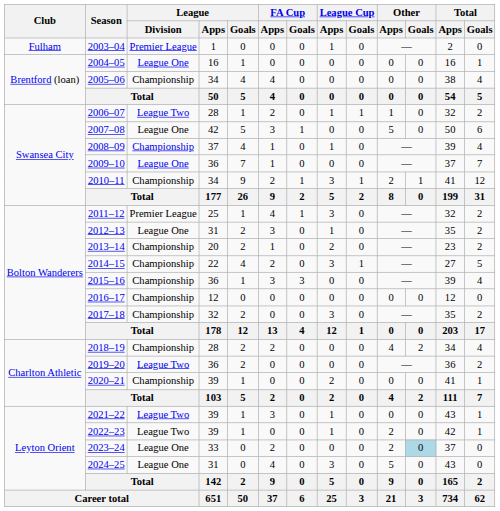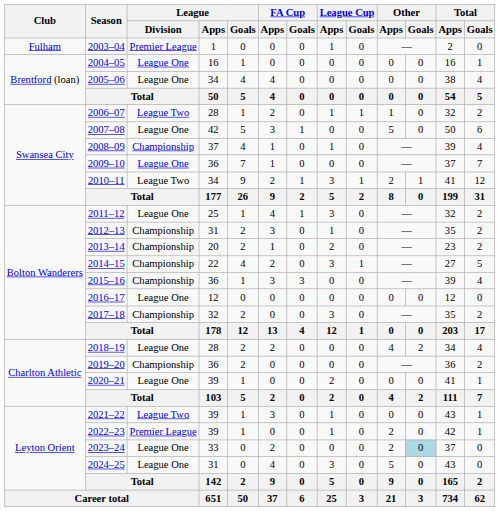 <table class="wikitable" style="text-align:center">
 <tr>
 <th rowspan="2">Club</th>
 <th rowspan="2">Season</th>
 <th colspan="3">League</th>
 <th colspan="2"><a href='#'>FA Cup</a></th>
 <th colspan="2"><a href='#'>League Cup</a></th>
 <th colspan="2">Other</th>
 <th colspan="2">Total</th>
 </tr>
 <tr>
 <th>Division</th>
 <th>Apps</th>
 <th>Goals</th>
 <th>Apps</th>
 <th>Goals</th>
 <th>Apps</th>
 <th>Goals</th>
 <th>Apps</th>
 <th>Goals</th>
 <th>Apps</th>
 <th>Goals</th>
 </tr>
 <tr>
 <td><a href='#'>Fulham</a></td>
 <td><a href='#'>2003–04</a></td>
 <td><a href='#'>Premier League</a></td>
 <td>1</td>
 <td>0</td>
 <td>0</td>
 <td>0</td>
 <td>1</td>
 <td>0</td>
 <td colspan="2">—</td>
 <td>2</td>
 <td>0</td>
 </tr>
 <tr>
 <td rowspan="3"><a href='#'>Brentford</a> (loan)</td>
 <td><a href='#'>2004–05</a></td>
 <td><a href='#'>League One</a></td>
 <td>16</td>
 <td>1</td>
 <td>0</td>
 <td>0</td>
 <td>0</td>
 <td>0</td>
 <td>0</td>
 <td>0</td>
 <td>16</td>
 <td>1</td>
 </tr>
 <tr>
 <td><a href='#'>2005–06</a></td>
-<td>Championship</td>
+<td>League One</td>
 <td>34</td>
 <td>4</td>
 <td>4</td>
 <td>0</td>
 <td>0</td>
 <td>0</td>
 <td>0</td>
 <td>0</td>
 <td>38</td>
 <td>4</td>
 </tr>
 <tr>
 <th colspan="2">Total</th>
 <th>50</th>
 <th>5</th>
 <th>4</th>
 <th>0</th>
 <th>0</th>
 <th>0</th>
 <th>0</th>
 <th>0</th>
 <th>54</th>
 <th>5</th>
 </tr>
 <tr>
 <td rowspan="6"><a href='#'>Swansea City</a></td>
 <td><a href='#'>2006–07</a></td>
 <td><a href='#'>League Two</a></td>
 <td>28</td>
 <td>1</td>
 <td>2</td>
 <td>0</td>
 <td>1</td>
 <td>1</td>
 <td>1</td>
 <td>0</td>
 <td>32</td>
 <td>2</td>
 </tr>
 <tr>
 <td><a href='#'>2007–08</a></td>
 <td>League One</td>
 <td>42</td>
 <td>5</td>
 <td>3</td>
 <td>1</td>
 <td>0</td>
 <td>0</td>
 <td>5</td>
 <td>0</td>
 <td>50</td>
 <td>6</td>
 </tr>
 <tr>
 <td><a href='#'>2008–09</a></td>
 <td><a href='#'>Championship</a></td>
 <td>37</td>
 <td>4</td>
 <td>1</td>
 <td>0</td>
 <td>1</td>
 <td>0</td>
 <td colspan="2">—</td>
 <td>39</td>
 <td>4</td>
 </tr>
 <tr>
 <td><a href='#'>2009–10</a></td>
 <td><a href='#'>League One</a></td>
 <td>36</td>
 <td>7</td>
 <td>1</td>
 <td>0</td>
 <td>0</td>
 <td>0</td>
 <td colspan="2">—</td>
 <td>37</td>
 <td>7</td>
 </tr>
 <tr>
 <td><a href='#'>2010–11</a></td>
-<td>Championship</td>
+<td>League Two</td>
 <td>34</td>
 <td>9</td>
 <td>2</td>
 <td>1</td>
 <td>3</td>
 <td>1</td>
 <td>2</td>
 <td>1</td>
 <td>41</td>
 <td>12</td>
 </tr>
 <tr>
 <th colspan="2">Total</th>
 <th>177</th>
 <th>26</th>
 <th>9</th>
 <th>2</th>
 <th>5</th>
 <th>2</th>
 <th>8</th>
 <th>0</th>
 <th>199</th>
 <th>31</th>
 </tr>
 <tr>
 <td rowspan="8"><a href='#'>Bolton Wanderers</a></td>
 <td><a href='#'>2011–12</a></td>
-<td>Premier League</td>
+<td>League One</td>
 <td>25</td>
 <td>1</td>
 <td>4</td>
 <td>1</td>
 <td>3</td>
 <td>0</td>
 <td colspan="2">—</td>
 <td>32</td>
 <td>2</td>
 </tr>
 <tr>
 <td><a href='#'>2012–13</a></td>
-<td>League One</td>
+<td>Championship</td>
 <td>31</td>
 <td>2</td>
 <td>3</td>
 <td>0</td>
 <td>1</td>
 <td>0</td>
 <td colspan="2">—</td>
 <td>35</td>
 <td>2</td>
 </tr>
 <tr>
 <td><a href='#'>2013–14</a></td>
 <td>Championship</td>
 <td>20</td>
 <td>2</td>
 <td>1</td>
 <td>0</td>
 <td>2</td>
 <td>0</td>
 <td colspan="2">—</td>
 <td>23</td>
 <td>2</td>
 </tr>
 <tr>
 <td><a href='#'>2014–15</a></td>
 <td>Championship</td>
 <td>22</td>
 <td>4</td>
 <td>2</td>
 <td>0</td>
 <td>3</td>
 <td>1</td>
 <td colspan="2">—</td>
 <td>27</td>
 <td>5</td>
 </tr>
 <tr>
 <td><a href='#'>2015–16</a></td>
 <td>Championship</td>
 <td>36</td>
 <td>1</td>
 <td>3</td>
 <td>3</td>
 <td>0</td>
 <td>0</td>
 <td colspan="2">—</td>
 <td>39</td>
 <td>4</td>
 </tr>
 <tr>
 <td><a href='#'>2016–17</a></td>
-<td>Championship</td>
+<td>League One</td>
 <td>12</td>
 <td>0</td>
 <td>0</td>
 <td>0</td>
 <td>0</td>
 <td>0</td>
 <td>0</td>
 <td>0</td>
 <td>12</td>
 <td>0</td>
 </tr>
 <tr>
 <td><a href='#'>2017–18</a></td>
 <td>Championship</td>
 <td>32</td>
 <td>2</td>
 <td>0</td>
 <td>0</td>
 <td>3</td>
 <td>0</td>
 <td colspan="2">—</td>
 <td>35</td>
 <td>2</td>
 </tr>
 <tr>
 <th colspan="2">Total</th>
 <th>178</th>
 <th>12</th>
 <th>13</th>
 <th>4</th>
 <th>12</th>
 <th>1</th>
 <th>0</th>
 <th>0</th>
 <th>203</th>
 <th>17</th>
 </tr>
 <tr>
 <td rowspan="4"><a href='#'>Charlton Athletic</a></td>
 <td><a href='#'>2018–19</a></td>
-<td>Championship</td>
+<td>League One</td>
 <td>28</td>
 <td>2</td>
 <td>2</td>
 <td>0</td>
 <td>0</td>
 <td>0</td>
 <td>4</td>
 <td>2</td>
 <td>34</td>
 <td>4</td>
 </tr>
 <tr>
 <td><a href='#'>2019–20</a></td>
-<td><a href='#'>League Two</a></td>
+<td>Championship</td>
 <td>36</td>
 <td>2</td>
 <td>0</td>
 <td>0</td>
 <td>0</td>
 <td>0</td>
 <td colspan="2">—</td>
 <td>36</td>
 <td>2</td>
 </tr>
 <tr>
 <td><a href='#'>2020–21</a></td>
-<td>Championship</td>
+<td>League One</td>
 <td>39</td>
 <td>1</td>
 <td>0</td>
 <td>0</td>
 <td>2</td>
 <td>0</td>
 <td>0</td>
 <td>0</td>
 <td>41</td>
 <td>1</td>
 </tr>
 <tr>
 <th colspan="2">Total</th>
 <th>103</th>
 <th>5</th>
 <th>2</th>
 <th>0</th>
 <th>2</th>
 <th>0</th>
 <th>4</th>
 <th>2</th>
 <th>111</th>
 <th>7</th>
 </tr>
 <tr>
 <td rowspan="5"><a href='#'>Leyton Orient</a></td>
 <td><a href='#'>2021–22</a></td>
 <td><a href='#'>League Two</a></td>
 <td>39</td>
 <td>1</td>
 <td>3</td>
 <td>0</td>
 <td>1</td>
 <td>0</td>
 <td>0</td>
 <td>0</td>
 <td>43</td>
 <td>1</td>
 </tr>
 <tr>
 <td><a href='#'>2022–23</a></td>
-<td>League Two</td>
+<td><a href='#'>Premier League</a></td>
 <td>39</td>
 <td>1</td>
 <td>0</td>
 <td>0</td>
 <td>1</td>
 <td>0</td>
 <td>2</td>
 <td>0</td>
 <td>42</td>
 <td>1</td>
 </tr>
 <tr>
 <td><a href='#'>2023–24</a></td>
 <td>League One</td>
 <td>33</td>
 <td>0</td>
 <td>2</td>
 <td>0</td>
 <td>0</td>
 <td>0</td>
 <td>2</td>
 <td style="background: lightblue;">0</td>
 <td>37</td>
 <td>0</td>
 </tr>
 <tr>
 <td><a href='#'>2024–25</a></td>
 <td>League One</td>
 <td>31</td>
 <td>0</td>
 <td>4</td>
 <td>0</td>
 <td>3</td>
 <td>0</td>
 <td>5</td>
 <td>0</td>
 <td>43</td>
 <td>0</td>
 </tr>
 <tr>
 <th colspan="2">Total</th>
 <th>142</th>
 <th>2</th>
 <th>9</th>
 <th>0</th>
 <th>5</th>
 <th>0</th>
 <th>9</th>
 <th>0</th>
 <th>165</th>
 <th>2</th>
 </tr>
 <tr>
 <th colspan="3">Career total</th>
 <th>651</th>
 <th>50</th>
 <th>37</th>
 <th>6</th>
 <th>25</th>
 <th>3</th>
 <th>21</th>
 <th>3</th>
 <th>734</th>
 <th>62</th>
 </tr>
 </table>
